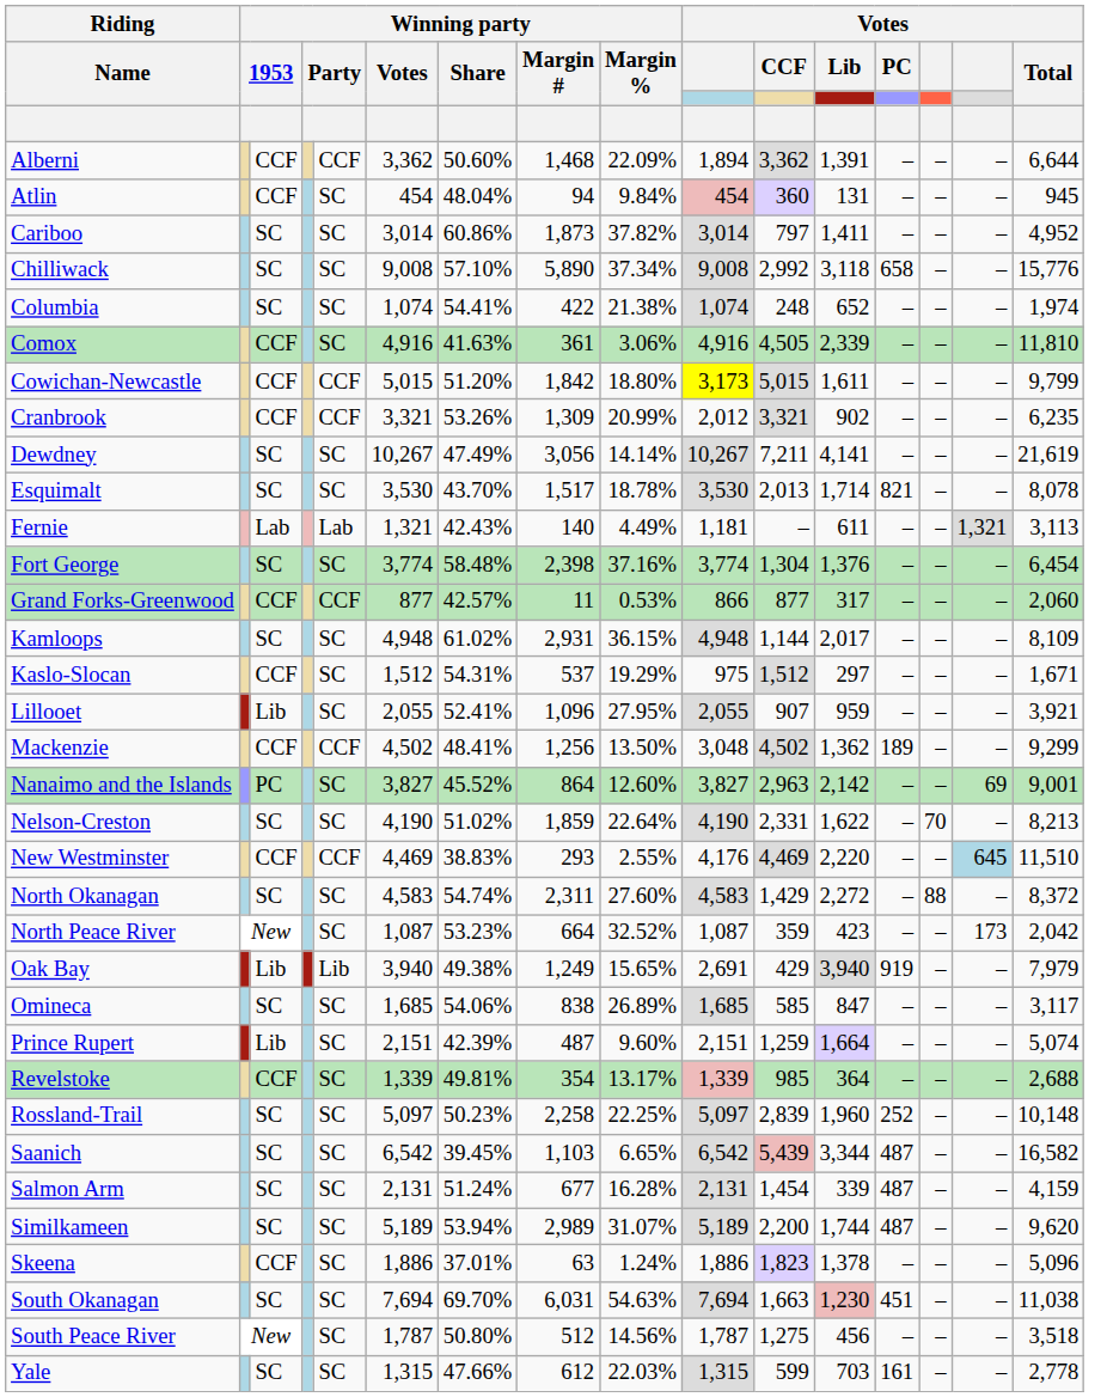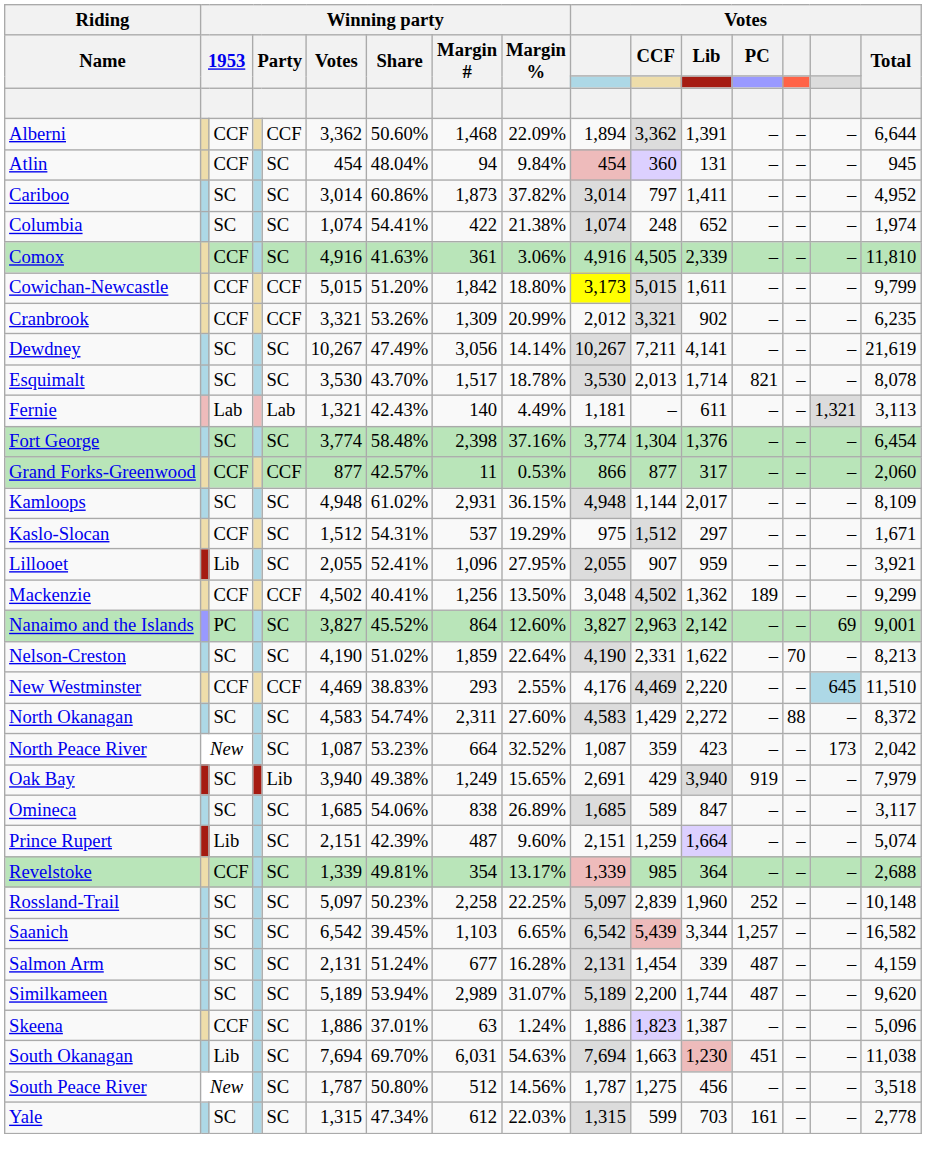 <table class="wikitable sortable mw-collapsible" style="text-align:right; font-size:85%">
 <tr>
 <th scope="col">Riding</th>
 <th scope="col" colspan="8">Winning party</th>
 <th scope="col" colspan="7">Votes</th>
 </tr>
 <tr>
 <th rowspan="2" scope="col">Name</th>
 <th colspan="2" rowspan="2" scope="col"><strong><a href='#'>1953</a></strong></th>
 <th colspan="2" rowspan="2" scope="col">Party</th>
 <th rowspan="2" scope="col">Votes</th>
 <th rowspan="2" scope="col">Share</th>
 <th rowspan="2" scope="col">Margin<br>#</th>
 <th rowspan="2" scope="col">Margin<br>%</th>
 <th scope="col"></th>
 <th scope="col">CCF</th>
 <th scope="col">Lib</th>
 <th scope="col">PC</th>
 <th scope="col"></th>
 <th scope="col"></th>
 <th rowspan="2" scope="col">Total</th>
 </tr>
 <tr>
 <th scope="col" style="background-color:#ADD8E6;"></th>
 <th scope="col" style="background-color:#EEDDAA;"></th>
 <th scope="col" style="background-color:#A51B12;"></th>
 <th scope="col" style="background-color:#9999FF;"></th>
 <th scope="col" style="background-color:#FF6347;"></th>
 <th scope="col" style="background-color:#DCDCDC;"></th>
 </tr>
 <tr>
 <th> </th>
 <th colspan="2"></th>
 <th colspan="2"></th>
 <th></th>
 <th></th>
 <th></th>
 <th></th>
 <th></th>
 <th></th>
 <th></th>
 <th></th>
 <th></th>
 <th></th>
 <th></th>
 </tr>
 <tr>
 <td style="text-align:left"><a href='#'>Alberni</a></td>
 <td style="background-color:#EEDDAA;"></td>
 <td style="text-align:left;">CCF</td>
 <td style="background-color:#EEDDAA;"></td>
 <td style="text-align:left;">CCF</td>
 <td>3,362</td>
 <td>50.60%</td>
 <td>1,468</td>
 <td>22.09%</td>
 <td>1,894</td>
 <td style="background-color:#DCDCDC;">3,362</td>
 <td>1,391</td>
 <td>–</td>
 <td>–</td>
 <td>–</td>
 <td>6,644</td>
 </tr>
 <tr>
 <td style="text-align:left"><a href='#'>Atlin</a></td>
 <td style="background-color:#EEDDAA;"></td>
 <td style="text-align:left;">CCF</td>
 <td style="background-color:#ADD8E6;"></td>
 <td style="text-align:left;">SC</td>
 <td>454</td>
 <td>48.04%</td>
 <td>94</td>
 <td>9.84%</td>
 <td style="background-color:#EEBBBB;">454</td>
 <td style="background-color:#DCD0FF;">360</td>
 <td>131</td>
 <td>–</td>
 <td>–</td>
 <td>–</td>
 <td>945</td>
 </tr>
 <tr>
 <td style="text-align:left"><a href='#'>Cariboo</a></td>
 <td style="background-color:#ADD8E6;"></td>
 <td style="text-align:left;">SC</td>
 <td style="background-color:#ADD8E6;"></td>
 <td style="text-align:left;">SC</td>
 <td>3,014</td>
 <td>60.86%</td>
 <td>1,873</td>
 <td>37.82%</td>
 <td style="background-color:#DCDCDC;">3,014</td>
 <td>797</td>
 <td>1,411</td>
 <td>–</td>
 <td>–</td>
 <td>–</td>
 <td>4,952</td>
-</tr>
-<tr>
-<td style="text-align:left"><a href='#'>Chilliwack</a></td>
-<td style="background-color:#ADD8E6;"></td>
-<td style="text-align:left;">SC</td>
-<td style="background-color:#ADD8E6;"></td>
-<td style="text-align:left;">SC</td>
-<td>9,008</td>
-<td>57.10%</td>
-<td>5,890</td>
-<td>37.34%</td>
-<td style="background-color:#DCDCDC;">9,008</td>
-<td>2,992</td>
-<td>3,118</td>
-<td>658</td>
-<td>–</td>
-<td>–</td>
-<td>15,776</td>
 </tr>
 <tr>
 <td style="text-align:left"><a href='#'>Columbia</a></td>
 <td style="background-color:#ADD8E6;"></td>
 <td style="text-align:left;">SC</td>
 <td style="background-color:#ADD8E6;"></td>
 <td style="text-align:left;">SC</td>
 <td>1,074</td>
 <td>54.41%</td>
 <td>422</td>
 <td>21.38%</td>
 <td style="background-color:#DCDCDC;">1,074</td>
 <td>248</td>
 <td>652</td>
 <td>–</td>
 <td>–</td>
 <td>–</td>
 <td>1,974</td>
 </tr>
 <tr style="background-color:#B9E5B9;">
 <td style="text-align:left"><a href='#'>Comox</a></td>
 <td style="background-color:#EEDDAA;"></td>
 <td style="text-align:left;">CCF</td>
 <td style="background-color:#ADD8E6;"></td>
 <td style="text-align:left;">SC</td>
 <td>4,916</td>
 <td>41.63%</td>
 <td>361</td>
 <td>3.06%</td>
 <td>4,916</td>
 <td>4,505</td>
 <td>2,339</td>
 <td>–</td>
 <td>–</td>
 <td>–</td>
 <td>11,810</td>
 </tr>
 <tr>
 <td style="text-align:left"><a href='#'>Cowichan-Newcastle</a></td>
 <td style="background-color:#EEDDAA;"></td>
 <td style="text-align:left;">CCF</td>
 <td style="background-color:#EEDDAA;"></td>
 <td style="text-align:left;">CCF</td>
 <td>5,015</td>
 <td>51.20%</td>
 <td>1,842</td>
 <td>18.80%</td>
 <td style="background-color:#FFFF00;">3,173</td>
 <td style="background-color:#DCDCDC;">5,015</td>
 <td>1,611</td>
 <td>–</td>
 <td>–</td>
 <td>–</td>
 <td>9,799</td>
 </tr>
 <tr>
 <td style="text-align:left"><a href='#'>Cranbrook</a></td>
 <td style="background-color:#EEDDAA;"></td>
 <td style="text-align:left;">CCF</td>
 <td style="background-color:#EEDDAA;"></td>
 <td style="text-align:left;">CCF</td>
 <td>3,321</td>
 <td>53.26%</td>
 <td>1,309</td>
 <td>20.99%</td>
 <td>2,012</td>
 <td style="background-color:#DCDCDC;">3,321</td>
 <td>902</td>
 <td>–</td>
 <td>–</td>
 <td>–</td>
 <td>6,235</td>
 </tr>
 <tr>
 <td style="text-align:left"><a href='#'>Dewdney</a></td>
 <td style="background-color:#ADD8E6;"></td>
 <td style="text-align:left;">SC</td>
 <td style="background-color:#ADD8E6;"></td>
 <td style="text-align:left;">SC</td>
 <td>10,267</td>
 <td>47.49%</td>
 <td>3,056</td>
 <td>14.14%</td>
 <td style="background-color:#DCDCDC;">10,267</td>
 <td>7,211</td>
 <td>4,141</td>
 <td>–</td>
 <td>–</td>
 <td>–</td>
 <td>21,619</td>
 </tr>
 <tr>
 <td style="text-align:left"><a href='#'>Esquimalt</a></td>
 <td style="background-color:#ADD8E6;"></td>
 <td style="text-align:left;">SC</td>
 <td style="background-color:#ADD8E6;"></td>
 <td style="text-align:left;">SC</td>
 <td>3,530</td>
 <td>43.70%</td>
 <td>1,517</td>
 <td>18.78%</td>
 <td style="background-color:#DCDCDC;">3,530</td>
 <td>2,013</td>
 <td>1,714</td>
 <td>821</td>
 <td>–</td>
 <td>–</td>
 <td>8,078</td>
 </tr>
 <tr>
 <td style="text-align:left"><a href='#'>Fernie</a></td>
 <td style="background-color:#EEBBBB;"></td>
 <td style="text-align:left;">Lab</td>
 <td style="background-color:#EEBBBB;"></td>
 <td style="text-align:left;">Lab</td>
 <td>1,321</td>
 <td>42.43%</td>
 <td>140</td>
 <td>4.49%</td>
 <td>1,181</td>
 <td>–</td>
 <td>611</td>
 <td>–</td>
 <td>–</td>
 <td style="background-color:#DCDCDC;">1,321</td>
 <td>3,113</td>
 </tr>
 <tr style="background-color:#B9E5B9;">
 <td style="text-align:left"><a href='#'>Fort George</a></td>
 <td style="background-color:#ADD8E6;"></td>
 <td style="text-align:left;">SC</td>
 <td style="background-color:#ADD8E6;"></td>
 <td style="text-align:left;">SC</td>
 <td>3,774</td>
 <td>58.48%</td>
 <td>2,398</td>
 <td>37.16%</td>
 <td>3,774</td>
 <td>1,304</td>
 <td>1,376</td>
 <td>–</td>
 <td>–</td>
 <td>–</td>
 <td>6,454</td>
 </tr>
 <tr style="background-color:#B9E5B9;">
 <td style="text-align:left"><a href='#'>Grand Forks-Greenwood</a></td>
 <td style="background-color:#EEDDAA;"></td>
 <td style="text-align:left;">CCF</td>
 <td style="background-color:#EEDDAA;"></td>
 <td style="text-align:left;">CCF</td>
 <td>877</td>
 <td>42.57%</td>
 <td>11</td>
 <td>0.53%</td>
 <td>866</td>
 <td>877</td>
 <td>317</td>
 <td>–</td>
 <td>–</td>
 <td>–</td>
 <td>2,060</td>
 </tr>
 <tr>
 <td style="text-align:left"><a href='#'>Kamloops</a></td>
 <td style="background-color:#ADD8E6;"></td>
 <td style="text-align:left;">SC</td>
 <td style="background-color:#ADD8E6;"></td>
 <td style="text-align:left;">SC</td>
 <td>4,948</td>
 <td>61.02%</td>
 <td>2,931</td>
 <td>36.15%</td>
 <td style="background-color:#DCDCDC;">4,948</td>
 <td>1,144</td>
 <td>2,017</td>
 <td>–</td>
 <td>–</td>
 <td>–</td>
 <td>8,109</td>
 </tr>
 <tr>
 <td style="text-align:left"><a href='#'>Kaslo-Slocan</a></td>
 <td style="background-color:#EEDDAA;"></td>
 <td style="text-align:left;">CCF</td>
 <td style="background-color:#EEDDAA;"></td>
 <td style="text-align:left;">SC</td>
 <td>1,512</td>
 <td>54.31%</td>
 <td>537</td>
 <td>19.29%</td>
 <td>975</td>
 <td style="background-color:#DCDCDC;">1,512</td>
 <td>297</td>
 <td>–</td>
 <td>–</td>
 <td>–</td>
 <td>1,671</td>
 </tr>
 <tr>
 <td style="text-align:left"><a href='#'>Lillooet</a></td>
 <td style="background-color:#A51B12;"></td>
 <td style="text-align:left;">Lib</td>
 <td style="background-color:#ADD8E6;"></td>
 <td style="text-align:left;">SC</td>
 <td>2,055</td>
 <td>52.41%</td>
 <td>1,096</td>
 <td>27.95%</td>
 <td style="background-color:#DCDCDC;">2,055</td>
 <td>907</td>
 <td>959</td>
 <td>–</td>
 <td>–</td>
 <td>–</td>
 <td>3,921</td>
 </tr>
 <tr>
 <td style="text-align:left"><a href='#'>Mackenzie</a></td>
 <td style="background-color:#EEDDAA;"></td>
 <td style="text-align:left;">CCF</td>
 <td style="background-color:#EEDDAA;"></td>
 <td style="text-align:left;">CCF</td>
 <td>4,502</td>
-<td>48.41%</td>
+<td>40.41%</td>
 <td>1,256</td>
 <td>13.50%</td>
 <td>3,048</td>
 <td style="background-color:#DCDCDC;">4,502</td>
 <td>1,362</td>
 <td>189</td>
 <td>–</td>
 <td>–</td>
 <td>9,299</td>
 </tr>
 <tr style="background-color:#B9E5B9;">
 <td style="text-align:left"><a href='#'>Nanaimo and the Islands</a></td>
 <td style="background-color:#9999FF;"></td>
 <td style="text-align:left;">PC</td>
 <td style="background-color:#ADD8E6;"></td>
 <td style="text-align:left;">SC</td>
 <td>3,827</td>
 <td>45.52%</td>
 <td>864</td>
 <td>12.60%</td>
 <td>3,827</td>
 <td>2,963</td>
 <td>2,142</td>
 <td>–</td>
 <td>–</td>
 <td>69</td>
 <td>9,001</td>
 </tr>
 <tr>
 <td style="text-align:left"><a href='#'>Nelson-Creston</a></td>
 <td style="background-color:#ADD8E6;"></td>
 <td style="text-align:left;">SC</td>
 <td style="background-color:#ADD8E6;"></td>
 <td style="text-align:left;">SC</td>
 <td>4,190</td>
 <td>51.02%</td>
 <td>1,859</td>
 <td>22.64%</td>
 <td style="background-color:#DCDCDC;">4,190</td>
 <td>2,331</td>
 <td>1,622</td>
 <td>–</td>
 <td>70</td>
 <td>–</td>
 <td>8,213</td>
 </tr>
 <tr>
 <td style="text-align:left"><a href='#'>New Westminster</a></td>
 <td style="background-color:#EEDDAA;"></td>
 <td style="text-align:left;">CCF</td>
 <td style="background-color:#EEDDAA;"></td>
 <td style="text-align:left;">CCF</td>
 <td>4,469</td>
 <td>38.83%</td>
 <td>293</td>
 <td>2.55%</td>
 <td>4,176</td>
 <td style="background-color:#DCDCDC;">4,469</td>
 <td>2,220</td>
 <td>–</td>
 <td>–</td>
 <td style="background-color:#ADD8E6;">645</td>
 <td>11,510</td>
 </tr>
 <tr>
 <td style="text-align:left"><a href='#'>North Okanagan</a></td>
 <td style="background-color:#ADD8E6;"></td>
 <td style="text-align:left;">SC</td>
 <td style="background-color:#ADD8E6;"></td>
 <td style="text-align:left;">SC</td>
 <td>4,583</td>
 <td>54.74%</td>
 <td>2,311</td>
 <td>27.60%</td>
 <td style="background-color:#DCDCDC;">4,583</td>
 <td>1,429</td>
 <td>2,272</td>
 <td>–</td>
 <td>88</td>
 <td>–</td>
 <td>8,372</td>
 </tr>
 <tr>
 <td style="text-align:left"><a href='#'>North Peace River</a></td>
 <td colspan="2" style="background-color:#FFFFFF; text-align:center;"><em>New</em></td>
 <td style="background-color:#ADD8E6;"></td>
 <td style="text-align:left;">SC</td>
 <td>1,087</td>
 <td>53.23%</td>
 <td>664</td>
 <td>32.52%</td>
 <td>1,087</td>
 <td>359</td>
 <td>423</td>
 <td>–</td>
 <td>–</td>
 <td>173</td>
 <td>2,042</td>
 </tr>
 <tr>
 <td style="text-align:left"><a href='#'>Oak Bay</a></td>
 <td style="background-color:#A51B12;"></td>
-<td style="text-align:left;">Lib</td>
+<td style="text-align:left;">SC</td>
 <td style="background-color:#A51B12;"></td>
 <td style="text-align:left;">Lib</td>
 <td>3,940</td>
 <td>49.38%</td>
 <td>1,249</td>
 <td>15.65%</td>
 <td>2,691</td>
 <td>429</td>
 <td style="background-color:#DCDCDC;">3,940</td>
 <td>919</td>
 <td>–</td>
 <td>–</td>
 <td>7,979</td>
 </tr>
 <tr>
 <td style="text-align:left"><a href='#'>Omineca</a></td>
 <td style="background-color:#ADD8E6;"></td>
 <td style="text-align:left;">SC</td>
 <td style="background-color:#ADD8E6;"></td>
 <td style="text-align:left;">SC</td>
 <td>1,685</td>
 <td>54.06%</td>
 <td>838</td>
 <td>26.89%</td>
 <td style="background-color:#DCDCDC;">1,685</td>
-<td>585</td>
+<td>589</td>
 <td>847</td>
 <td>–</td>
 <td>–</td>
 <td>–</td>
 <td>3,117</td>
 </tr>
 <tr>
 <td style="text-align:left"><a href='#'>Prince Rupert</a></td>
 <td style="background-color:#A51B12;"></td>
 <td style="text-align:left;">Lib</td>
 <td style="background-color:#ADD8E6;"></td>
 <td style="text-align:left;">SC</td>
 <td>2,151</td>
 <td>42.39%</td>
 <td>487</td>
 <td>9.60%</td>
 <td>2,151</td>
 <td>1,259</td>
 <td style="background-color:#DCD0FF;">1,664</td>
 <td>–</td>
 <td>–</td>
 <td>–</td>
 <td>5,074</td>
 </tr>
 <tr style="background-color:#B9E5B9;">
 <td style="text-align:left"><a href='#'>Revelstoke</a></td>
 <td style="background-color:#EEDDAA;"></td>
 <td style="text-align:left;">CCF</td>
 <td style="background-color:#ADD8E6;"></td>
 <td style="text-align:left;">SC</td>
 <td>1,339</td>
 <td>49.81%</td>
 <td>354</td>
 <td>13.17%</td>
 <td style="background-color:#EEBBBB;">1,339</td>
 <td>985</td>
 <td>364</td>
 <td>–</td>
 <td>–</td>
 <td>–</td>
 <td>2,688</td>
 </tr>
 <tr>
 <td style="text-align:left"><a href='#'>Rossland-Trail</a></td>
 <td style="background-color:#ADD8E6;"></td>
 <td style="text-align:left;">SC</td>
 <td style="background-color:#ADD8E6;"></td>
 <td style="text-align:left;">SC</td>
 <td>5,097</td>
 <td>50.23%</td>
 <td>2,258</td>
 <td>22.25%</td>
 <td style="background-color:#DCDCDC;">5,097</td>
 <td>2,839</td>
 <td>1,960</td>
 <td>252</td>
 <td>–</td>
 <td>–</td>
 <td>10,148</td>
 </tr>
 <tr>
 <td style="text-align:left"><a href='#'>Saanich</a></td>
 <td style="background-color:#ADD8E6;"></td>
 <td style="text-align:left;">SC</td>
 <td style="background-color:#ADD8E6;"></td>
 <td style="text-align:left;">SC</td>
 <td>6,542</td>
 <td>39.45%</td>
 <td>1,103</td>
 <td>6.65%</td>
 <td style="background-color:#DCDCDC;">6,542</td>
 <td style="background-color:#EEBBBB;">5,439</td>
 <td>3,344</td>
-<td>487</td>
+<td>1,257</td>
 <td>–</td>
 <td>–</td>
 <td>16,582</td>
 </tr>
 <tr>
 <td style="text-align:left"><a href='#'>Salmon Arm</a></td>
 <td style="background-color:#ADD8E6;"></td>
 <td style="text-align:left;">SC</td>
 <td style="background-color:#ADD8E6;"></td>
 <td style="text-align:left;">SC</td>
 <td>2,131</td>
 <td>51.24%</td>
 <td>677</td>
 <td>16.28%</td>
 <td style="background-color:#DCDCDC;">2,131</td>
 <td>1,454</td>
 <td>339</td>
 <td>487</td>
 <td>–</td>
 <td>–</td>
 <td>4,159</td>
 </tr>
 <tr>
 <td style="text-align:left"><a href='#'>Similkameen</a></td>
 <td style="background-color:#ADD8E6;"></td>
 <td style="text-align:left;">SC</td>
 <td style="background-color:#ADD8E6;"></td>
 <td style="text-align:left;">SC</td>
 <td>5,189</td>
 <td>53.94%</td>
 <td>2,989</td>
 <td>31.07%</td>
 <td style="background-color:#DCDCDC;">5,189</td>
 <td>2,200</td>
 <td>1,744</td>
 <td>487</td>
 <td>–</td>
 <td>–</td>
 <td>9,620</td>
 </tr>
 <tr>
 <td style="text-align:left"><a href='#'>Skeena</a></td>
 <td style="background-color:#EEDDAA;"></td>
 <td style="text-align:left;">CCF</td>
 <td style="background-color:#ADD8E6;"></td>
 <td style="text-align:left;">SC</td>
 <td>1,886</td>
 <td>37.01%</td>
 <td>63</td>
 <td>1.24%</td>
 <td>1,886</td>
 <td style="background-color:#DCD0FF;">1,823</td>
-<td>1,378</td>
+<td>1,387</td>
 <td>–</td>
 <td>–</td>
 <td>–</td>
 <td>5,096</td>
 </tr>
 <tr>
 <td style="text-align:left"><a href='#'>South Okanagan</a></td>
 <td style="background-color:#ADD8E6;"></td>
-<td style="text-align:left;">SC</td>
+<td style="text-align:left;">Lib</td>
 <td style="background-color:#ADD8E6;"></td>
 <td style="text-align:left;">SC</td>
 <td>7,694</td>
 <td>69.70%</td>
 <td>6,031</td>
 <td>54.63%</td>
 <td style="background-color:#DCDCDC;">7,694</td>
 <td>1,663</td>
 <td style="background-color:#EEBBBB;">1,230</td>
 <td>451</td>
 <td>–</td>
 <td>–</td>
 <td>11,038</td>
 </tr>
 <tr>
 <td style="text-align:left"><a href='#'>South Peace River</a></td>
 <td colspan="2" style="background-color:#FFFFFF; text-align:center;"><em>New</em></td>
 <td style="background-color:#ADD8E6;"></td>
 <td style="text-align:left;">SC</td>
 <td>1,787</td>
 <td>50.80%</td>
 <td>512</td>
 <td>14.56%</td>
 <td>1,787</td>
 <td>1,275</td>
 <td>456</td>
 <td>–</td>
 <td>–</td>
 <td>–</td>
 <td>3,518</td>
 </tr>
 <tr>
 <td style="text-align:left"><a href='#'>Yale</a></td>
 <td style="background-color:#ADD8E6;"></td>
 <td style="text-align:left;">SC</td>
 <td style="background-color:#ADD8E6;"></td>
 <td style="text-align:left;">SC</td>
 <td>1,315</td>
-<td>47.66%</td>
+<td>47.34%</td>
 <td>612</td>
 <td>22.03%</td>
 <td style="background-color:#DCDCDC;">1,315</td>
 <td>599</td>
 <td>703</td>
 <td>161</td>
 <td>–</td>
 <td>–</td>
 <td>2,778</td>
 </tr>
 </table>
